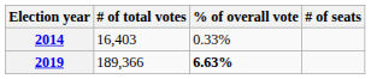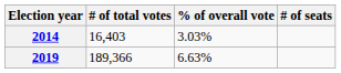 <table class="wikitable">
 <tr>
 <th>Election year</th>
 <th># of total votes</th>
 <th>% of overall vote</th>
 <th># of seats</th>
 </tr>
 <tr>
 <th><a href='#'>2014</a></th>
 <td>16,403</td>
-<td>0.33%</td>
+<td>3.03%</td>
 <td></td>
 </tr>
 <tr>
 <th><a href='#'>2019</a></th>
 <td>189,366</td>
-<td><strong>6.63%</strong></td>
+<td>6.63%</td>
 <td></td>
 </tr>
 </table>
